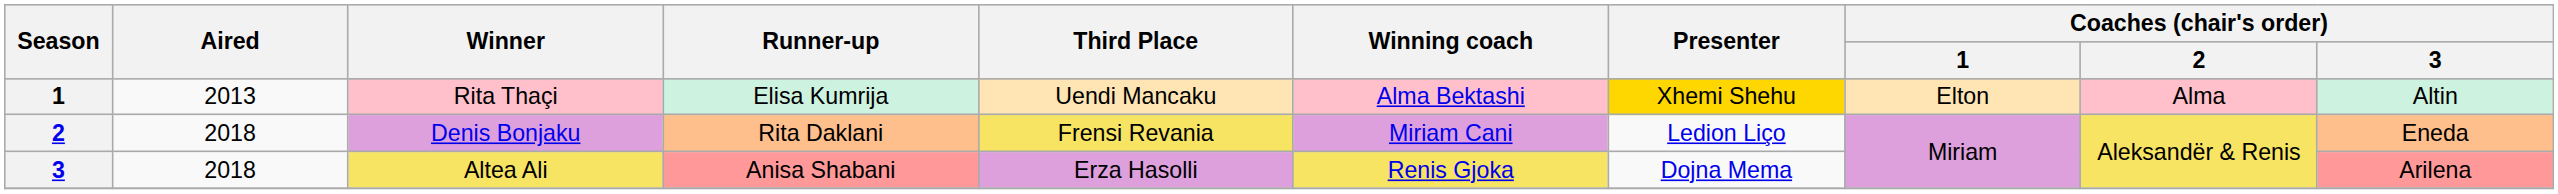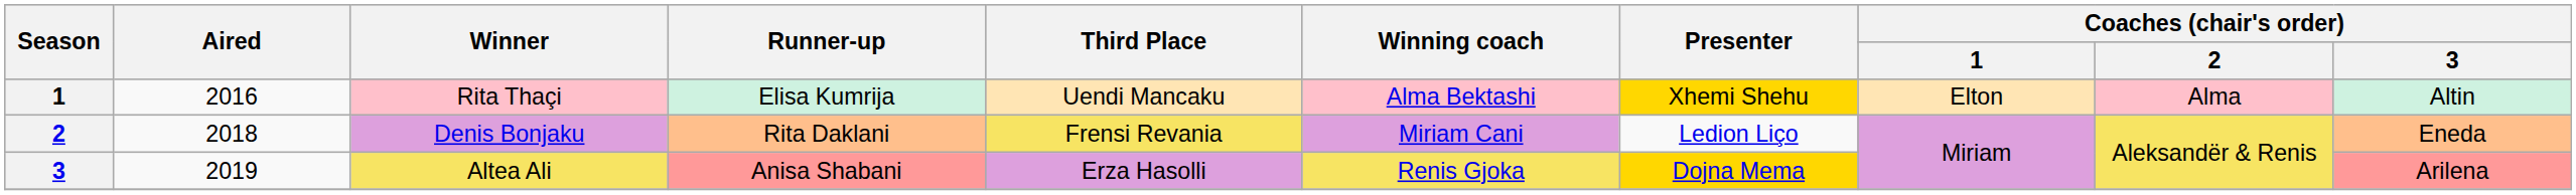 <table class="wikitable" style="text-align:center; font-size:90%; line-height:16px; width:100%">
 <tr>
 <th width="1%" rowspan="2" scope="col">Season</th>
 <th width="6%" rowspan="2" scope="col">Aired</th>
 <th width="8%" rowspan="2" scope="col">Winner</th>
 <th width="8%" rowspan="2" scope="col">Runner-up</th>
 <th width="8%" rowspan="2" scope="col">Third Place</th>
 <th width="8%" rowspan="2" scope="col">Winning coach</th>
 <th width="6%" rowspan="2" scope="col">Presenter</th>
 <th scope="col" colspan="3" width="18%">Coaches (chair's order)</th>
 </tr>
 <tr>
 <th width="6%">1</th>
 <th width="6%">2</th>
 <th width="6%">3</th>
 </tr>
 <tr>
 <th>1</th>
-<td>2013</td>
+<td>2016</td>
 <td style="background: pink">Rita Thaçi</td>
 <td style="background:#CEF2E0; width:8%">Elisa Kumrija</td>
 <td style="background:#ffe5b4; width:8%">Uendi Mancaku</td>
 <td style="background: pink"><a href='#'>Alma Bektashi</a></td>
 <td style="background: gold;">Xhemi Shehu</td>
 <td style="background:#ffe5b4">Elton</td>
 <td style="background: pink">Alma</td>
 <td style="background:#CEF2E0">Altin</td>
 </tr>
 <tr>
 <th><a href='#'>2</a></th>
 <td>2018</td>
 <td style="background:#dda0dd"><a href='#'>Denis Bonjaku</a></td>
 <td style="background:#ffbf8c">Rita Daklani</td>
 <td style="background:#f7e463">Frensi Revania</td>
 <td style="background:#dda0dd"><a href='#'>Miriam Cani</a></td>
 <td><a href='#'>Ledion Liço</a></td>
 <td rowspan="2" style="background:#dda0dd">Miriam</td>
 <td rowspan="2" style="background:#f7e463">Aleksandër & Renis</td>
 <td style="background:#ffbf8c">Eneda</td>
 </tr>
 <tr>
 <th><a href='#'>3</a></th>
-<td>2018</td>
+<td>2019</td>
 <td style="background:#f7e463">Altea Ali</td>
 <td style="background:#FF9999">Anisa Shabani</td>
 <td style="background:#dda0dd">Erza Hasolli</td>
 <td style="background:#f7e463"> <a href='#'>Renis Gjoka</a></td>
-<td><a href='#'>Dojna Mema</a></td>
+<td style="background: gold;"><a href='#'>Dojna Mema</a></td>
 <td style="background:#FF9999">Arilena</td>
 </tr>
 <tr>
 </tr>
 </table>
